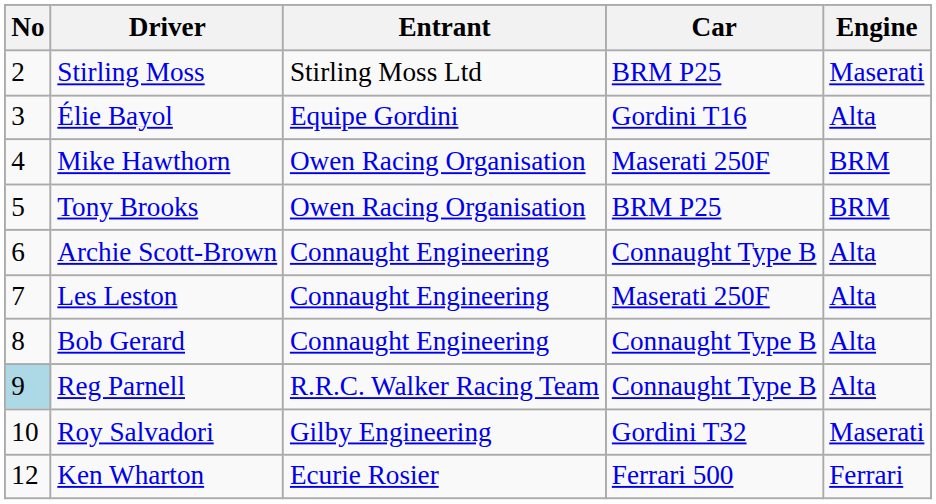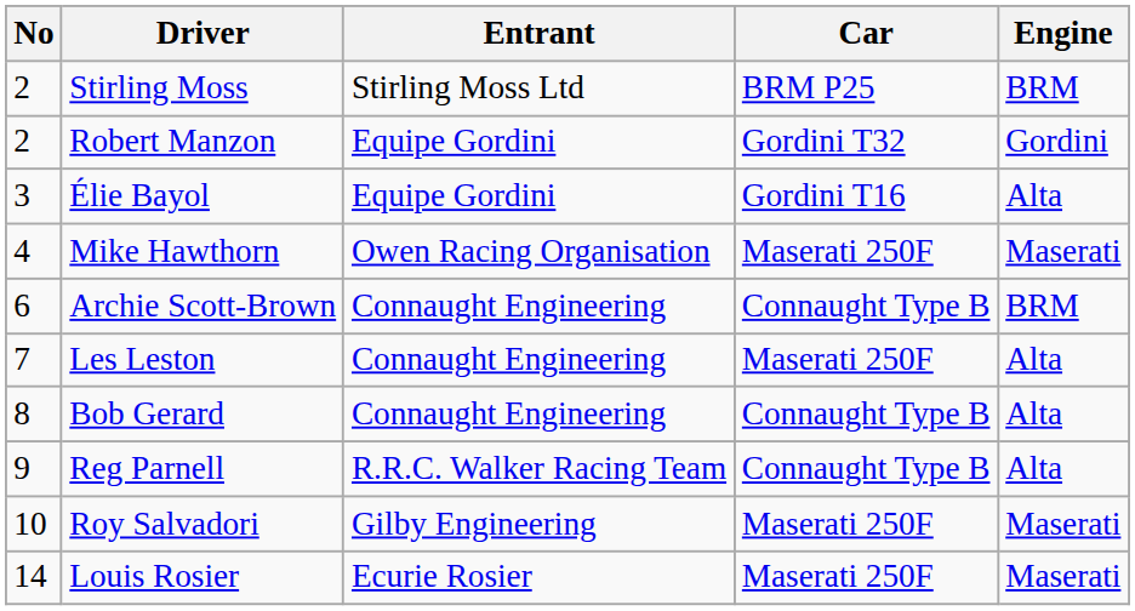 <table class="wikitable" style="font-size: 90%;">
 <tr>
 <th>No</th>
 <th>Driver</th>
 <th>Entrant</th>
 <th>Car</th>
 <th>Engine</th>
 </tr>
 <tr>
 <td>2</td>
 <td> <a href='#'>Stirling Moss</a></td>
 <td>Stirling Moss Ltd</td>
 <td><a href='#'>BRM P25</a></td>
-<td><a href='#'>Maserati</a></td>
+<td><a href='#'>BRM</a></td>
+</tr>
+<tr>
+<td>2</td>
+<td> <a href='#'>Robert Manzon</a></td>
+<td><a href='#'>Equipe Gordini</a></td>
+<td><a href='#'>Gordini T32</a></td>
+<td><a href='#'>Gordini</a></td>
 </tr>
 <tr>
 <td>3</td>
 <td> <a href='#'>Élie Bayol</a></td>
 <td><a href='#'>Equipe Gordini</a></td>
 <td><a href='#'>Gordini T16</a></td>
 <td><a href='#'>Alta</a></td>
 </tr>
 <tr>
 <td>4</td>
 <td> <a href='#'>Mike Hawthorn</a></td>
 <td><a href='#'>Owen Racing Organisation</a></td>
 <td><a href='#'>Maserati 250F</a></td>
-<td><a href='#'>BRM</a></td>
-</tr>
-<tr>
-<td>5</td>
-<td> <a href='#'>Tony Brooks</a></td>
-<td><a href='#'>Owen Racing Organisation</a></td>
-<td><a href='#'>BRM P25</a></td>
-<td><a href='#'>BRM</a></td>
+<td><a href='#'>Maserati</a></td>
 </tr>
 <tr>
 <td>6</td>
 <td> <a href='#'>Archie Scott-Brown</a></td>
 <td><a href='#'>Connaught Engineering</a></td>
 <td><a href='#'>Connaught Type B</a></td>
-<td><a href='#'>Alta</a></td>
+<td><a href='#'>BRM</a></td>
 </tr>
 <tr>
 <td>7</td>
 <td> <a href='#'>Les Leston</a></td>
 <td><a href='#'>Connaught Engineering</a></td>
 <td><a href='#'>Maserati 250F</a></td>
 <td><a href='#'>Alta</a></td>
 </tr>
 <tr>
 <td>8</td>
 <td> <a href='#'>Bob Gerard</a></td>
 <td><a href='#'>Connaught Engineering</a></td>
 <td><a href='#'>Connaught Type B</a></td>
 <td><a href='#'>Alta</a></td>
 </tr>
 <tr>
-<td style="background: lightblue;">9</td>
+<td>9</td>
 <td> <a href='#'>Reg Parnell</a></td>
 <td><a href='#'>R.R.C. Walker Racing Team</a></td>
 <td><a href='#'>Connaught Type B</a></td>
 <td><a href='#'>Alta</a></td>
 </tr>
 <tr>
 <td>10</td>
 <td> <a href='#'>Roy Salvadori</a></td>
 <td><a href='#'>Gilby Engineering</a></td>
-<td><a href='#'>Gordini T32</a></td>
+<td><a href='#'>Maserati 250F</a></td>
 <td><a href='#'>Maserati</a></td>
 </tr>
 <tr>
-<td>12</td>
-<td> <a href='#'>Ken Wharton</a></td>
+<td>14</td>
+<td> <a href='#'>Louis Rosier</a></td>
 <td><a href='#'>Ecurie Rosier</a></td>
-<td><a href='#'>Ferrari 500</a></td>
-<td><a href='#'>Ferrari</a></td>
+<td><a href='#'>Maserati 250F</a></td>
+<td><a href='#'>Maserati</a></td>
 </tr>
 </table>
